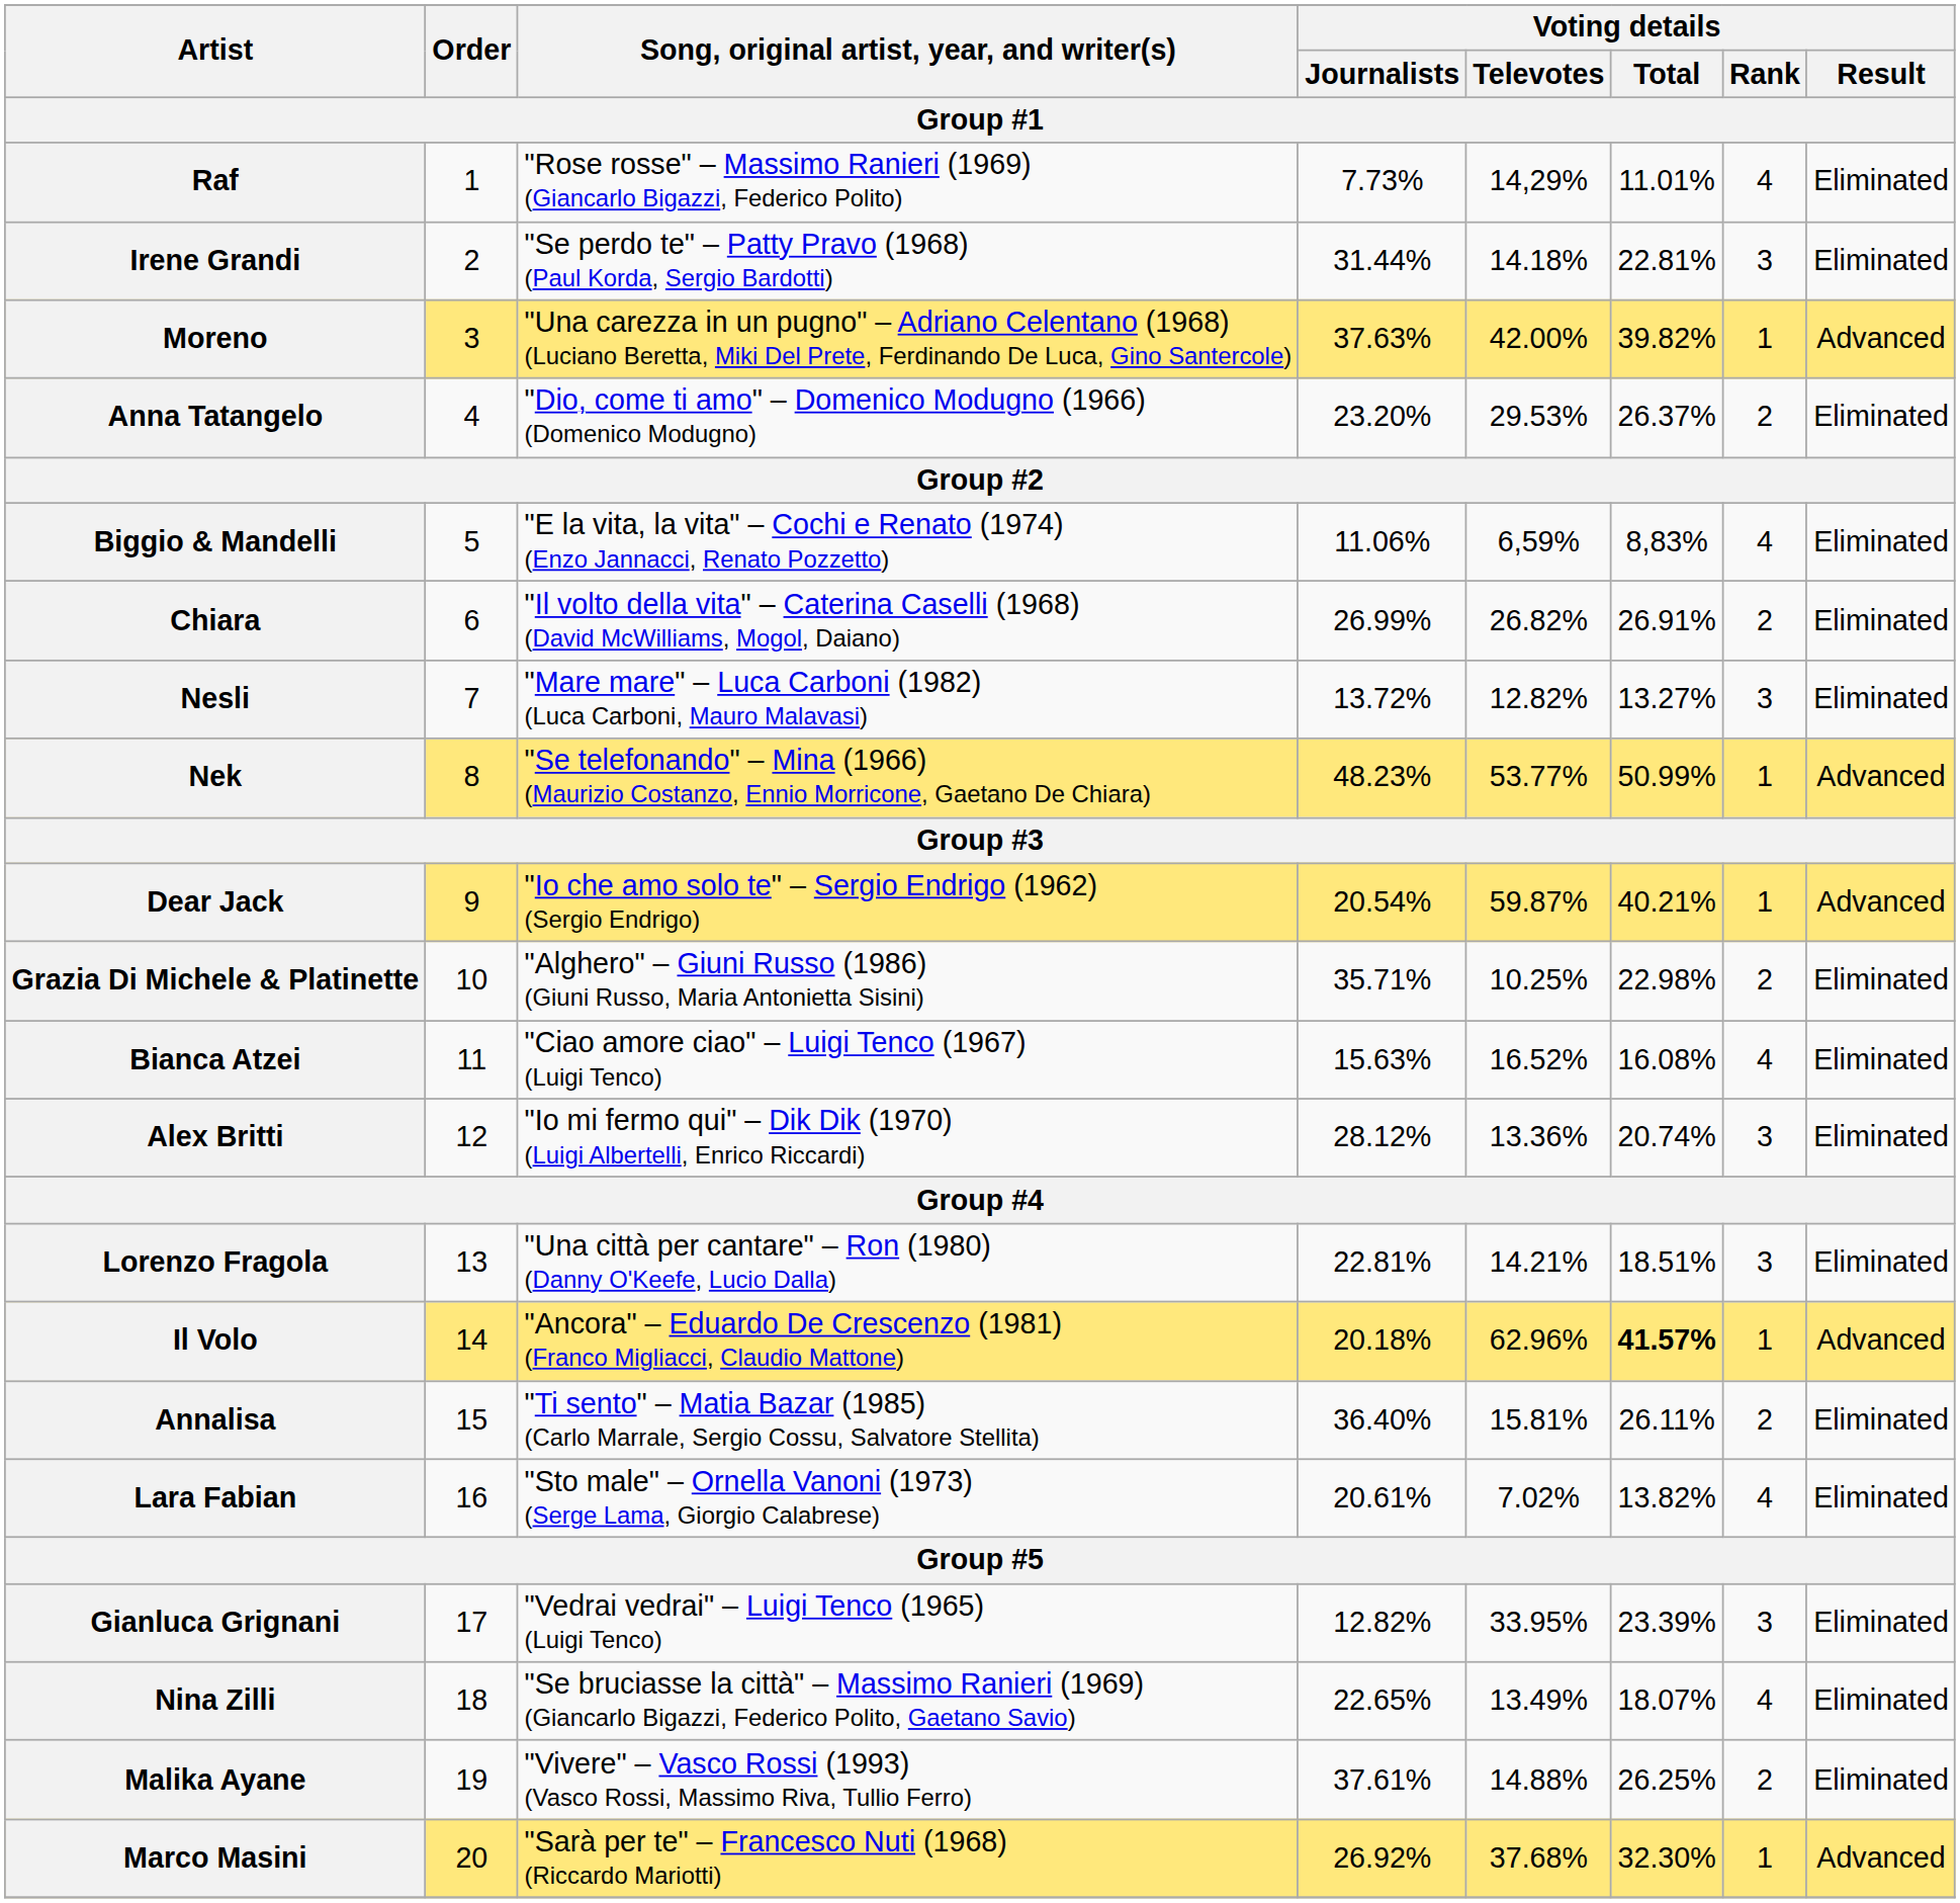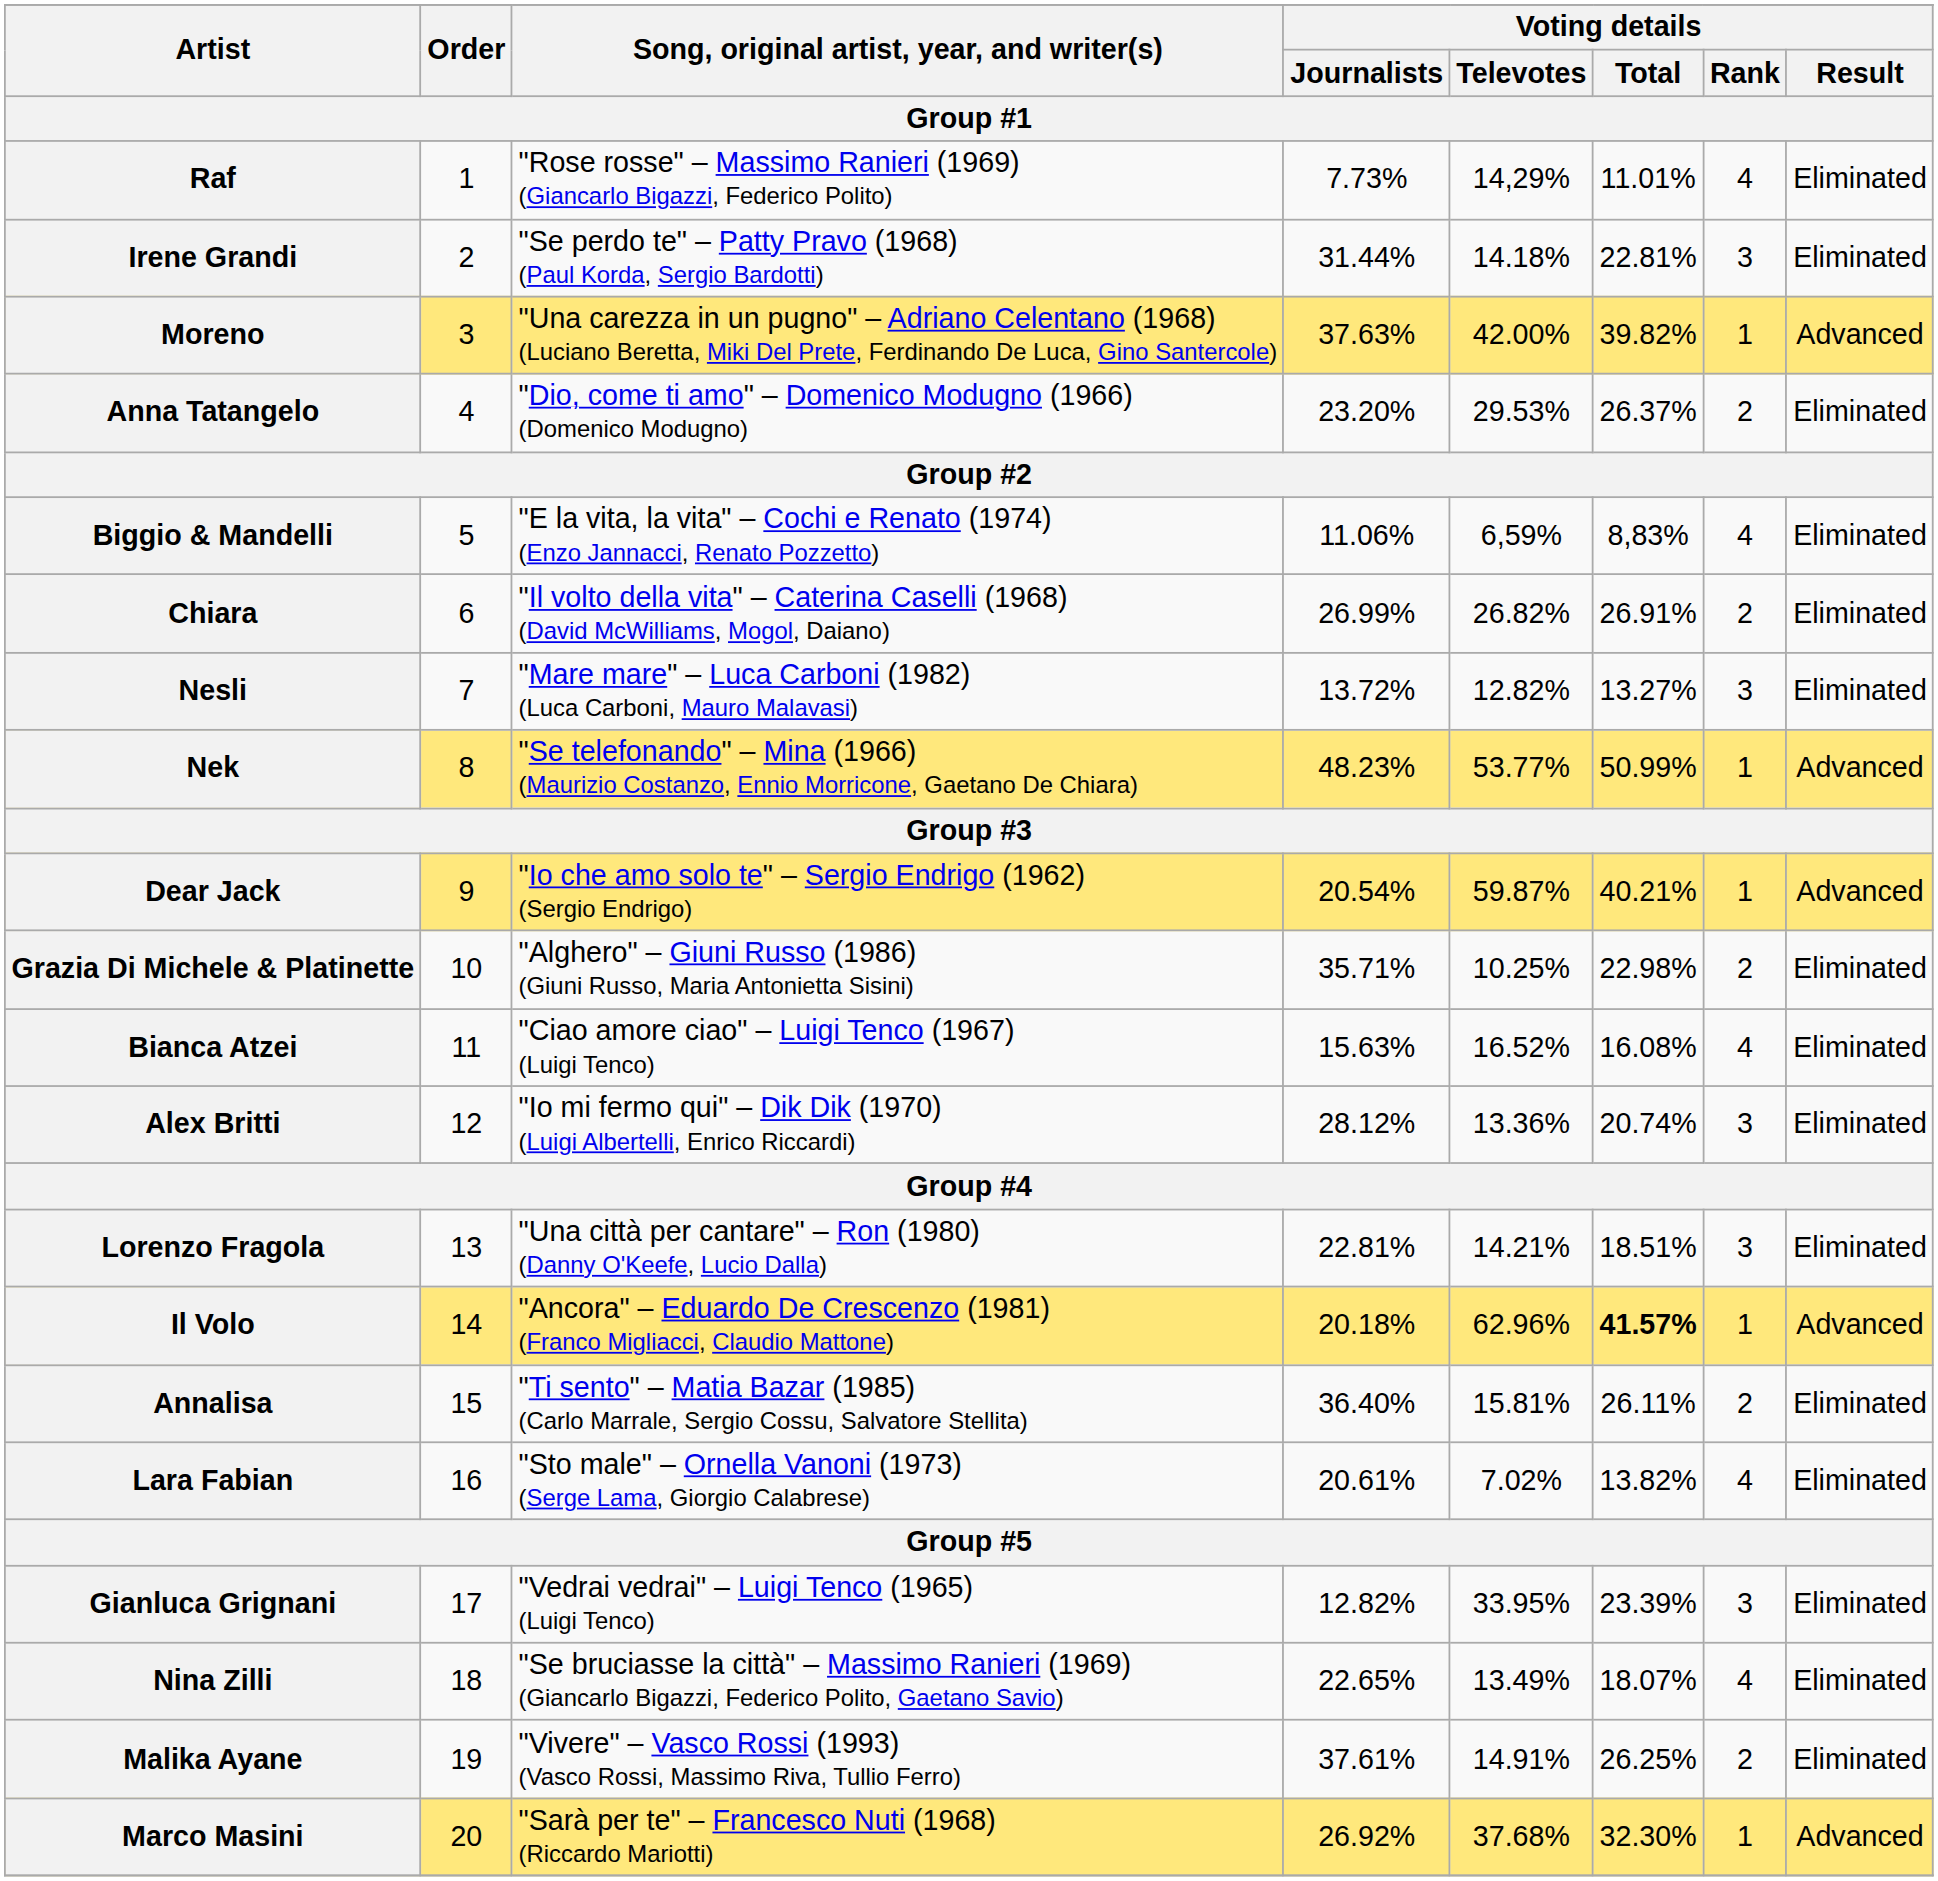 <table class="wikitable plainrowheaders" style="text-align:center;">
 <tr>
 </tr>
 <tr>
 <th rowspan="2">Artist</th>
 <th rowspan="2">Order</th>
 <th rowspan="2">Song, original artist, year, and writer(s)</th>
 <th colspan="5">Voting details</th>
 </tr>
 <tr>
 <th>Journalists</th>
 <th>Televotes</th>
 <th>Total</th>
 <th>Rank</th>
 <th>Result</th>
 </tr>
 <tr>
 <th colspan="8">Group #1</th>
 </tr>
 <tr>
 <th scope="row">Raf</th>
 <td>1</td>
 <td style="text-align:left;">"Rose rosse" – <a href='#'>Massimo Ranieri</a> (1969)<br><small>(<a href='#'>Giancarlo Bigazzi</a>, Federico Polito)</small></td>
 <td>7.73%</td>
 <td>14,29%</td>
 <td>11.01%</td>
 <td>4</td>
 <td>Eliminated</td>
 </tr>
 <tr>
 <th scope="row">Irene Grandi</th>
 <td>2</td>
 <td style="text-align:left;">"Se perdo te" – <a href='#'>Patty Pravo</a> (1968)<br><small>(<a href='#'>Paul Korda</a>, <a href='#'>Sergio Bardotti</a>)</small></td>
 <td>31.44%</td>
 <td>14.18%</td>
 <td>22.81%</td>
 <td>3</td>
 <td>Eliminated</td>
 </tr>
 <tr style="background:#ffe87c;">
 <th scope="row">Moreno</th>
 <td>3</td>
 <td style="text-align:left;">"Una carezza in un pugno" – <a href='#'>Adriano Celentano</a> (1968)<br><small>(Luciano Beretta, <a href='#'>Miki Del Prete</a>, Ferdinando De Luca, <a href='#'>Gino Santercole</a>)</small></td>
 <td>37.63%</td>
 <td>42.00%</td>
 <td>39.82%</td>
 <td>1</td>
 <td>Advanced</td>
 </tr>
 <tr>
 <th scope="row">Anna Tatangelo</th>
 <td>4</td>
 <td style="text-align:left;">"<a href='#'>Dio, come ti amo</a>" – <a href='#'>Domenico Modugno</a> (1966)<br><small>(Domenico Modugno)</small></td>
 <td>23.20%</td>
 <td>29.53%</td>
 <td>26.37%</td>
 <td>2</td>
 <td>Eliminated</td>
 </tr>
 <tr>
 <th colspan="8">Group #2</th>
 </tr>
 <tr>
 <th scope="row">Biggio & Mandelli</th>
 <td>5</td>
 <td style="text-align:left;">"E la vita, la vita" – <a href='#'>Cochi e Renato</a> (1974)<br><small>(<a href='#'>Enzo Jannacci</a>, <a href='#'>Renato Pozzetto</a>)</small></td>
 <td>11.06%</td>
 <td>6,59%</td>
 <td>8,83%</td>
 <td>4</td>
 <td>Eliminated</td>
 </tr>
 <tr>
 <th scope="row">Chiara</th>
 <td>6</td>
 <td style="text-align:left;">"<a href='#'>Il volto della vita</a>" – <a href='#'>Caterina Caselli</a> (1968)<br><small>(<a href='#'>David McWilliams</a>, <a href='#'>Mogol</a>, Daiano)</small></td>
 <td>26.99%</td>
 <td>26.82%</td>
 <td>26.91%</td>
 <td>2</td>
 <td>Eliminated</td>
 </tr>
 <tr>
 <th scope="row">Nesli</th>
 <td>7</td>
 <td style="text-align:left;">"<a href='#'>Mare mare</a>" – <a href='#'>Luca Carboni</a> (1982)<br><small>(Luca Carboni, <a href='#'>Mauro Malavasi</a>)</small></td>
 <td>13.72%</td>
 <td>12.82%</td>
 <td>13.27%</td>
 <td>3</td>
 <td>Eliminated</td>
 </tr>
 <tr style="background:#ffe87c;">
 <th scope="row">Nek</th>
 <td>8</td>
 <td style="text-align:left;">"<a href='#'>Se telefonando</a>" – <a href='#'>Mina</a> (1966)<br><small>(<a href='#'>Maurizio Costanzo</a>, <a href='#'>Ennio Morricone</a>, Gaetano De Chiara)</small></td>
 <td>48.23%</td>
 <td>53.77%</td>
 <td>50.99%</td>
 <td>1</td>
 <td>Advanced</td>
 </tr>
 <tr>
 <th colspan="8">Group #3</th>
 </tr>
 <tr style="background:#ffe87c;">
 <th scope="row">Dear Jack</th>
 <td>9</td>
 <td style="text-align:left;">"<a href='#'>Io che amo solo te</a>" – <a href='#'>Sergio Endrigo</a> (1962)<br><small>(Sergio Endrigo)</small></td>
 <td>20.54%</td>
 <td>59.87%</td>
 <td>40.21%</td>
 <td>1</td>
 <td>Advanced</td>
 </tr>
 <tr>
 <th scope="row">Grazia Di Michele & Platinette</th>
 <td>10</td>
 <td style="text-align:left;">"Alghero" – <a href='#'>Giuni Russo</a> (1986)<br><small>(Giuni Russo, Maria Antonietta Sisini)</small></td>
 <td>35.71%</td>
 <td>10.25%</td>
 <td>22.98%</td>
 <td>2</td>
 <td>Eliminated</td>
 </tr>
 <tr>
 <th scope="row">Bianca Atzei</th>
 <td>11</td>
 <td style="text-align:left;">"Ciao amore ciao" – <a href='#'>Luigi Tenco</a> (1967)<br><small>(Luigi Tenco)</small></td>
 <td>15.63%</td>
 <td>16.52%</td>
 <td>16.08%</td>
 <td>4</td>
 <td>Eliminated</td>
 </tr>
 <tr>
 <th scope="row">Alex Britti</th>
 <td>12</td>
 <td style="text-align:left;">"Io mi fermo qui" – <a href='#'>Dik Dik</a> (1970)<br><small>(<a href='#'>Luigi Albertelli</a>, Enrico Riccardi)</small></td>
 <td>28.12%</td>
 <td>13.36%</td>
 <td>20.74%</td>
 <td>3</td>
 <td>Eliminated</td>
 </tr>
 <tr>
 <th colspan="8">Group #4</th>
 </tr>
 <tr>
 <th scope="row">Lorenzo Fragola</th>
 <td>13</td>
 <td style="text-align:left;">"Una città per cantare" – <a href='#'>Ron</a> (1980)<br><small>(<a href='#'>Danny O'Keefe</a>, <a href='#'>Lucio Dalla</a>)</small></td>
 <td>22.81%</td>
 <td>14.21%</td>
 <td>18.51%</td>
 <td>3</td>
 <td>Eliminated</td>
 </tr>
 <tr style="background:#ffe87c;">
 <th scope="row">Il Volo</th>
 <td>14</td>
 <td style="text-align:left;">"Ancora" – <a href='#'>Eduardo De Crescenzo</a> (1981)<br><small>(<a href='#'>Franco Migliacci</a>, <a href='#'>Claudio Mattone</a>)</small></td>
 <td>20.18%</td>
 <td>62.96%</td>
 <td><strong>41.57%</strong></td>
 <td>1</td>
 <td>Advanced</td>
 </tr>
 <tr>
 <th scope="row">Annalisa</th>
 <td>15</td>
 <td style="text-align:left;">"<a href='#'>Ti sento</a>" – <a href='#'>Matia Bazar</a> (1985)<br><small>(Carlo Marrale, Sergio Cossu, Salvatore Stellita)</small></td>
 <td>36.40%</td>
 <td>15.81%</td>
 <td>26.11%</td>
 <td>2</td>
 <td>Eliminated</td>
 </tr>
 <tr>
 <th scope="row">Lara Fabian</th>
 <td>16</td>
 <td style="text-align:left;">"Sto male" – <a href='#'>Ornella Vanoni</a> (1973)<br><small>(<a href='#'>Serge Lama</a>, Giorgio Calabrese)</small></td>
 <td>20.61%</td>
 <td>7.02%</td>
 <td>13.82%</td>
 <td>4</td>
 <td>Eliminated</td>
 </tr>
 <tr>
 <th colspan="8">Group #5</th>
 </tr>
 <tr>
 <th scope="row">Gianluca Grignani</th>
 <td>17</td>
 <td style="text-align:left;">"Vedrai vedrai" – <a href='#'>Luigi Tenco</a> (1965)<br><small>(Luigi Tenco)</small></td>
 <td>12.82%</td>
 <td>33.95%</td>
 <td>23.39%</td>
 <td>3</td>
 <td>Eliminated</td>
 </tr>
 <tr>
 <th scope="row">Nina Zilli</th>
 <td>18</td>
 <td style="text-align:left;">"Se bruciasse la città" – <a href='#'>Massimo Ranieri</a> (1969)<br><small>(Giancarlo Bigazzi, Federico Polito, <a href='#'>Gaetano Savio</a>)</small></td>
 <td>22.65%</td>
 <td>13.49%</td>
 <td>18.07%</td>
 <td>4</td>
 <td>Eliminated</td>
 </tr>
 <tr>
 <th scope="row">Malika Ayane</th>
 <td>19</td>
 <td style="text-align:left;">"Vivere" – <a href='#'>Vasco Rossi</a> (1993)<br><small>(Vasco Rossi, Massimo Riva, Tullio Ferro)</small></td>
 <td>37.61%</td>
-<td>14.88%</td>
+<td>14.91%</td>
 <td>26.25%</td>
 <td>2</td>
 <td>Eliminated</td>
 </tr>
 <tr style="background:#ffe87c;">
 <th scope="row">Marco Masini</th>
 <td>20</td>
 <td style="text-align:left;">"Sarà per te" – <a href='#'>Francesco Nuti</a> (1968)<br><small>(Riccardo Mariotti)</small></td>
 <td>26.92%</td>
 <td>37.68%</td>
 <td>32.30%</td>
 <td>1</td>
 <td>Advanced</td>
 </tr>
 <tr>
 </tr>
 </table>
